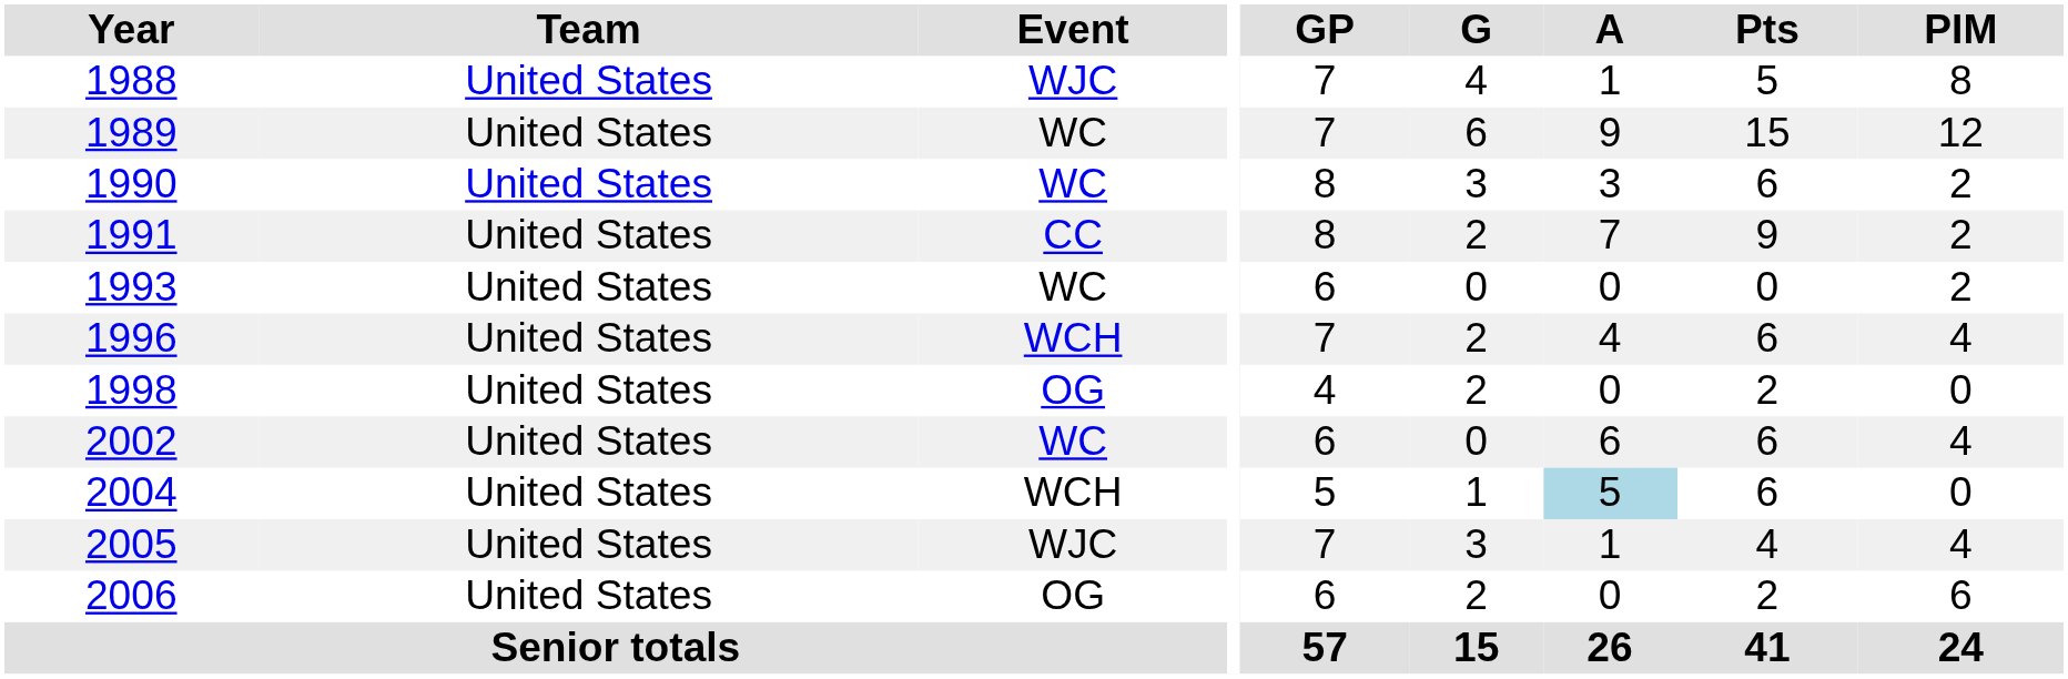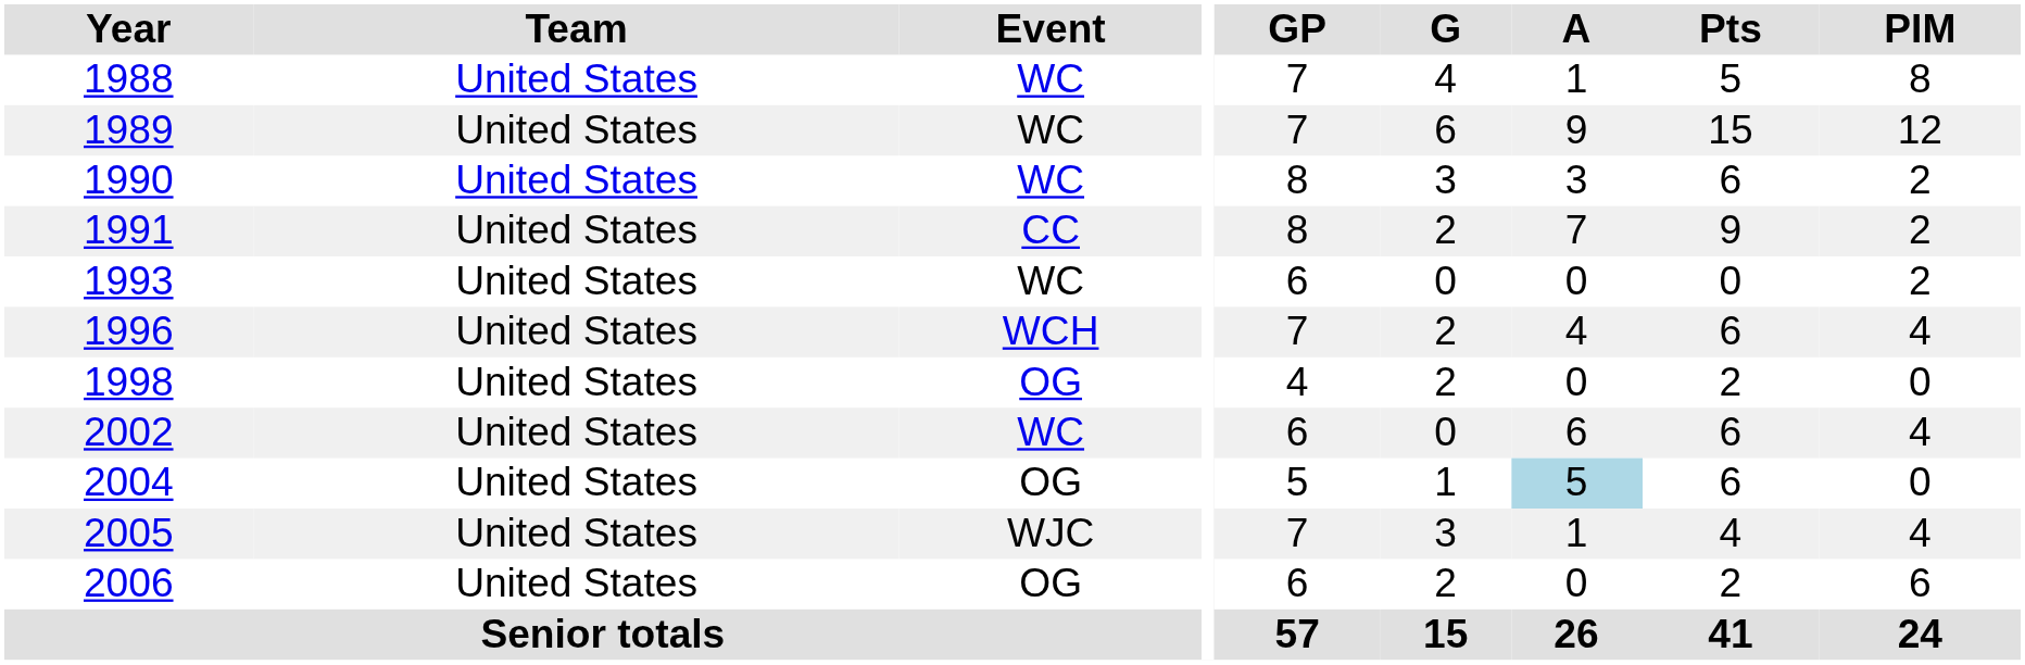 <table border="0" cellpadding="1" cellspacing="0" style="text-align:center; width:50em;">
 <tr bgcolor="#e0e0e0">
 <th>Year</th>
 <th>Team</th>
 <th>Event</th>
 <th rowspan="99" bgcolor="#ffffff"></th>
 <th>GP</th>
 <th>G</th>
 <th>A</th>
 <th>Pts</th>
 <th>PIM</th>
 </tr>
 <tr>
 <td><a href='#'>1988</a></td>
 <td><a href='#'>United States</a></td>
-<td><a href='#'>WJC</a></td>
+<td><a href='#'>WC</a></td>
 <td>7</td>
 <td>4</td>
 <td>1</td>
 <td>5</td>
 <td>8</td>
 </tr>
 <tr bgcolor="#f0f0f0">
 <td><a href='#'>1989</a></td>
 <td>United States</td>
 <td>WC</td>
 <td>7</td>
 <td>6</td>
 <td>9</td>
 <td>15</td>
 <td>12</td>
 </tr>
 <tr>
 <td><a href='#'>1990</a></td>
 <td><a href='#'>United States</a></td>
 <td><a href='#'>WC</a></td>
 <td>8</td>
 <td>3</td>
 <td>3</td>
 <td>6</td>
 <td>2</td>
 </tr>
 <tr bgcolor="#f0f0f0">
 <td><a href='#'>1991</a></td>
 <td>United States</td>
 <td><a href='#'>CC</a></td>
 <td>8</td>
 <td>2</td>
 <td>7</td>
 <td>9</td>
 <td>2</td>
 </tr>
 <tr>
 <td><a href='#'>1993</a></td>
 <td>United States</td>
 <td>WC</td>
 <td>6</td>
 <td>0</td>
 <td>0</td>
 <td>0</td>
 <td>2</td>
 </tr>
 <tr bgcolor="#f0f0f0">
 <td><a href='#'>1996</a></td>
 <td>United States</td>
 <td><a href='#'>WCH</a></td>
 <td>7</td>
 <td>2</td>
 <td>4</td>
 <td>6</td>
 <td>4</td>
 </tr>
 <tr>
 <td><a href='#'>1998</a></td>
 <td>United States</td>
 <td><a href='#'>OG</a></td>
 <td>4</td>
 <td>2</td>
 <td>0</td>
 <td>2</td>
 <td>0</td>
 </tr>
 <tr bgcolor="#f0f0f0">
 <td><a href='#'>2002</a></td>
 <td>United States</td>
 <td><a href='#'>WC</a></td>
 <td>6</td>
 <td>0</td>
 <td>6</td>
 <td>6</td>
 <td>4</td>
 </tr>
 <tr>
 <td><a href='#'>2004</a></td>
 <td>United States</td>
-<td>WCH</td>
+<td>OG</td>
 <td>5</td>
 <td>1</td>
 <td style="background: lightblue;">5</td>
 <td>6</td>
 <td>0</td>
 </tr>
 <tr bgcolor="#f0f0f0">
 <td><a href='#'>2005</a></td>
 <td>United States</td>
 <td>WJC</td>
 <td>7</td>
 <td>3</td>
 <td>1</td>
 <td>4</td>
 <td>4</td>
 </tr>
 <tr>
 <td><a href='#'>2006</a></td>
 <td>United States</td>
 <td>OG</td>
 <td>6</td>
 <td>2</td>
 <td>0</td>
 <td>2</td>
 <td>6</td>
 </tr>
 <tr bgcolor="#e0e0e0">
 <th colspan="3">Senior totals</th>
 <th>57</th>
 <th>15</th>
 <th>26</th>
 <th>41</th>
 <th>24</th>
 </tr>
 </table>
